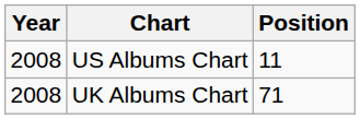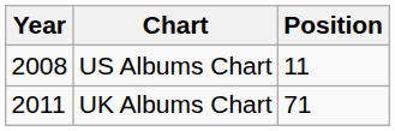 <table class="wikitable">
 <tr>
 <th align="left">Year</th>
 <th align="left">Chart</th>
 <th align="left">Position</th>
 </tr>
 <tr>
 <td align="left">2008</td>
 <td align="left">US Albums Chart</td>
 <td align="left">11</td>
 </tr>
 <tr>
-<td align="left">2008</td>
+<td align="left">2011</td>
 <td align="left">UK Albums Chart</td>
 <td align="left">71</td>
 </tr>
 </table>
